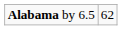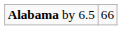 <table class="wikitable" style="margin-left: auto; margin-right: auto; border: none;">
 <tr align="center">
 </tr>
 <tr align="center">
 <td><strong>Alabama</strong> by 6.5</td>
-<td>62</td>
+<td>66</td>
 </tr>
 </table>
